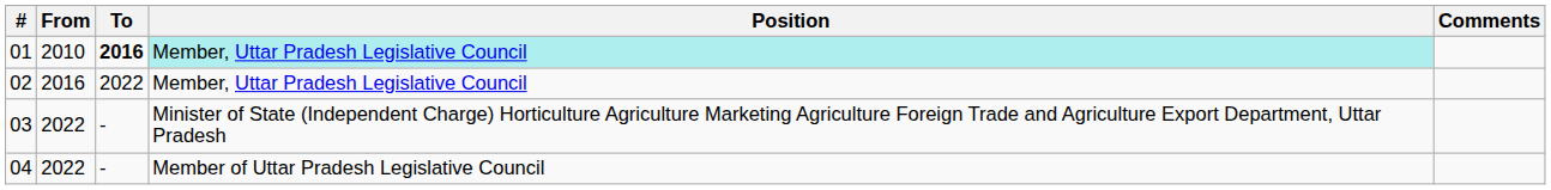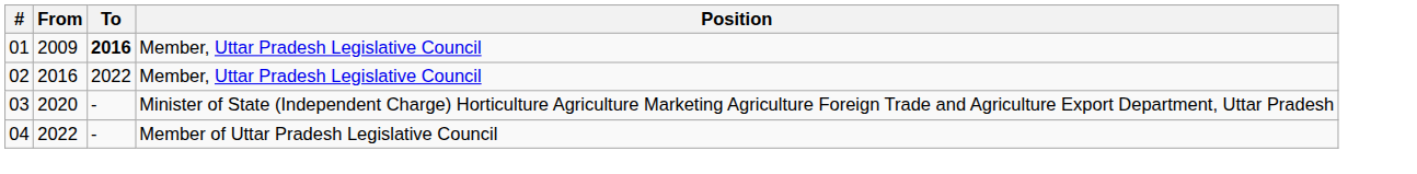 <table class="wikitable sortable">
 <tr>
 <th>#</th>
 <th>From</th>
 <th>To</th>
 <th>Position</th>
-<th>Comments</th>
 </tr>
 <tr>
 <td>01</td>
-<td>2010</td>
+<td>2009</td>
 <td><strong>2016</strong></td>
-<td style="background: paleturquoise;">Member, <a href='#'>Uttar Pradesh Legislative Council</a></td>
-<td></td>
+<td>Member, <a href='#'>Uttar Pradesh Legislative Council</a></td>
 </tr>
 <tr>
 <td>02</td>
 <td>2016</td>
 <td>2022</td>
 <td>Member, <a href='#'>Uttar Pradesh Legislative Council</a></td>
-<td></td>
 </tr>
 <tr>
 <td>03</td>
-<td>2022</td>
+<td>2020</td>
 <td>-</td>
 <td>Minister of State (Independent Charge) Horticulture Agriculture Marketing Agriculture Foreign Trade and Agriculture Export Department, Uttar Pradesh</td>
-<td></td>
 </tr>
 <tr>
 <td>04</td>
 <td>2022</td>
 <td>-</td>
 <td>Member of Uttar Pradesh Legislative Council</td>
-<td></td>
 </tr>
 </table>
